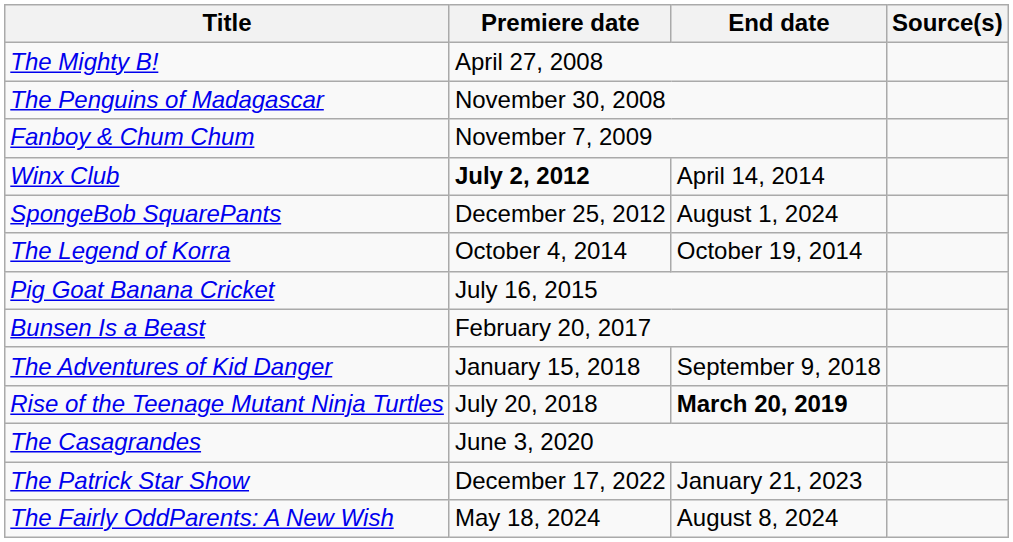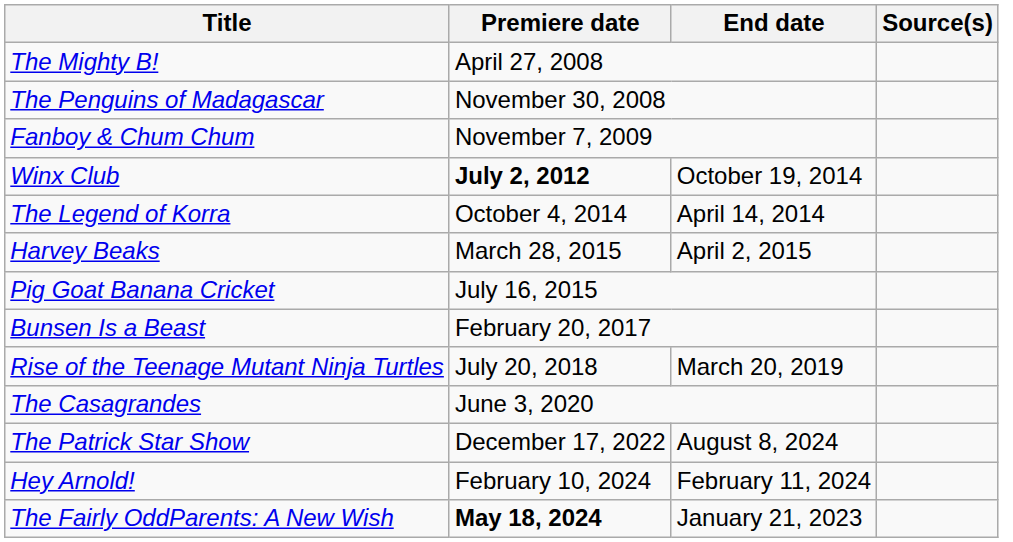 <table class="wikitable sortable">
 <tr>
 <th>Title</th>
 <th>Premiere date</th>
 <th>End date</th>
 <th>Source(s)</th>
 </tr>
 <tr>
 <td><em><a href='#'>The Mighty B!</a></em></td>
 <td colspan=2>April 27, 2008</td>
 <td></td>
 </tr>
 <tr>
 <td><em><a href='#'>The Penguins of Madagascar</a></em></td>
 <td colspan=2>November 30, 2008</td>
 <td></td>
 </tr>
 <tr>
 <td><em><a href='#'>Fanboy & Chum Chum</a></em></td>
 <td colspan=2>November 7, 2009</td>
 <td></td>
 </tr>
 <tr>
 <td><em><a href='#'>Winx Club</a></em></td>
 <td><strong>July 2, 2012</strong></td>
-<td>April 14, 2014</td>
-<td></td>
-</tr>
-<tr>
-<td><em><a href='#'>SpongeBob SquarePants</a></em></td>
-<td>December 25, 2012</td>
-<td>August 1, 2024</td>
+<td>October 19, 2014</td>
 <td></td>
 </tr>
 <tr>
 <td><em><a href='#'>The Legend of Korra</a></em></td>
 <td>October 4, 2014</td>
-<td>October 19, 2014</td>
+<td>April 14, 2014</td>
+<td></td>
+</tr>
+<tr>
+<td><em><a href='#'>Harvey Beaks</a></em></td>
+<td>March 28, 2015</td>
+<td>April 2, 2015</td>
 <td></td>
 </tr>
 <tr>
 <td><em><a href='#'>Pig Goat Banana Cricket</a></em></td>
 <td colspan=2>July 16, 2015</td>
 <td></td>
 </tr>
 <tr>
 <td><em><a href='#'>Bunsen Is a Beast</a></em></td>
 <td colspan=2>February 20, 2017</td>
 <td></td>
 </tr>
 <tr>
-<td><em><a href='#'>The Adventures of Kid Danger</a></em></td>
-<td>January 15, 2018</td>
-<td>September 9, 2018</td>
-<td></td>
-</tr>
-<tr>
 <td><em><a href='#'>Rise of the Teenage Mutant Ninja Turtles</a></em></td>
 <td>July 20, 2018</td>
-<td><strong>March 20, 2019</strong></td>
+<td>March 20, 2019</td>
 <td></td>
 </tr>
 <tr>
 <td><em><a href='#'>The Casagrandes</a></em></td>
 <td colspan=2>June 3, 2020</td>
 <td></td>
 </tr>
 <tr>
 <td><em><a href='#'>The Patrick Star Show</a></em></td>
 <td>December 17, 2022</td>
-<td>January 21, 2023</td>
+<td>August 8, 2024</td>
+<td></td>
+</tr>
+<tr>
+<td><em><a href='#'>Hey Arnold!</a></em></td>
+<td>February 10, 2024</td>
+<td>February 11, 2024</td>
 <td></td>
 </tr>
 <tr>
 <td><em><a href='#'>The Fairly OddParents: A New Wish</a></em></td>
-<td>May 18, 2024</td>
-<td>August 8, 2024</td>
+<td><strong>May 18, 2024</strong></td>
+<td>January 21, 2023</td>
 <td></td>
 </tr>
 </table>
